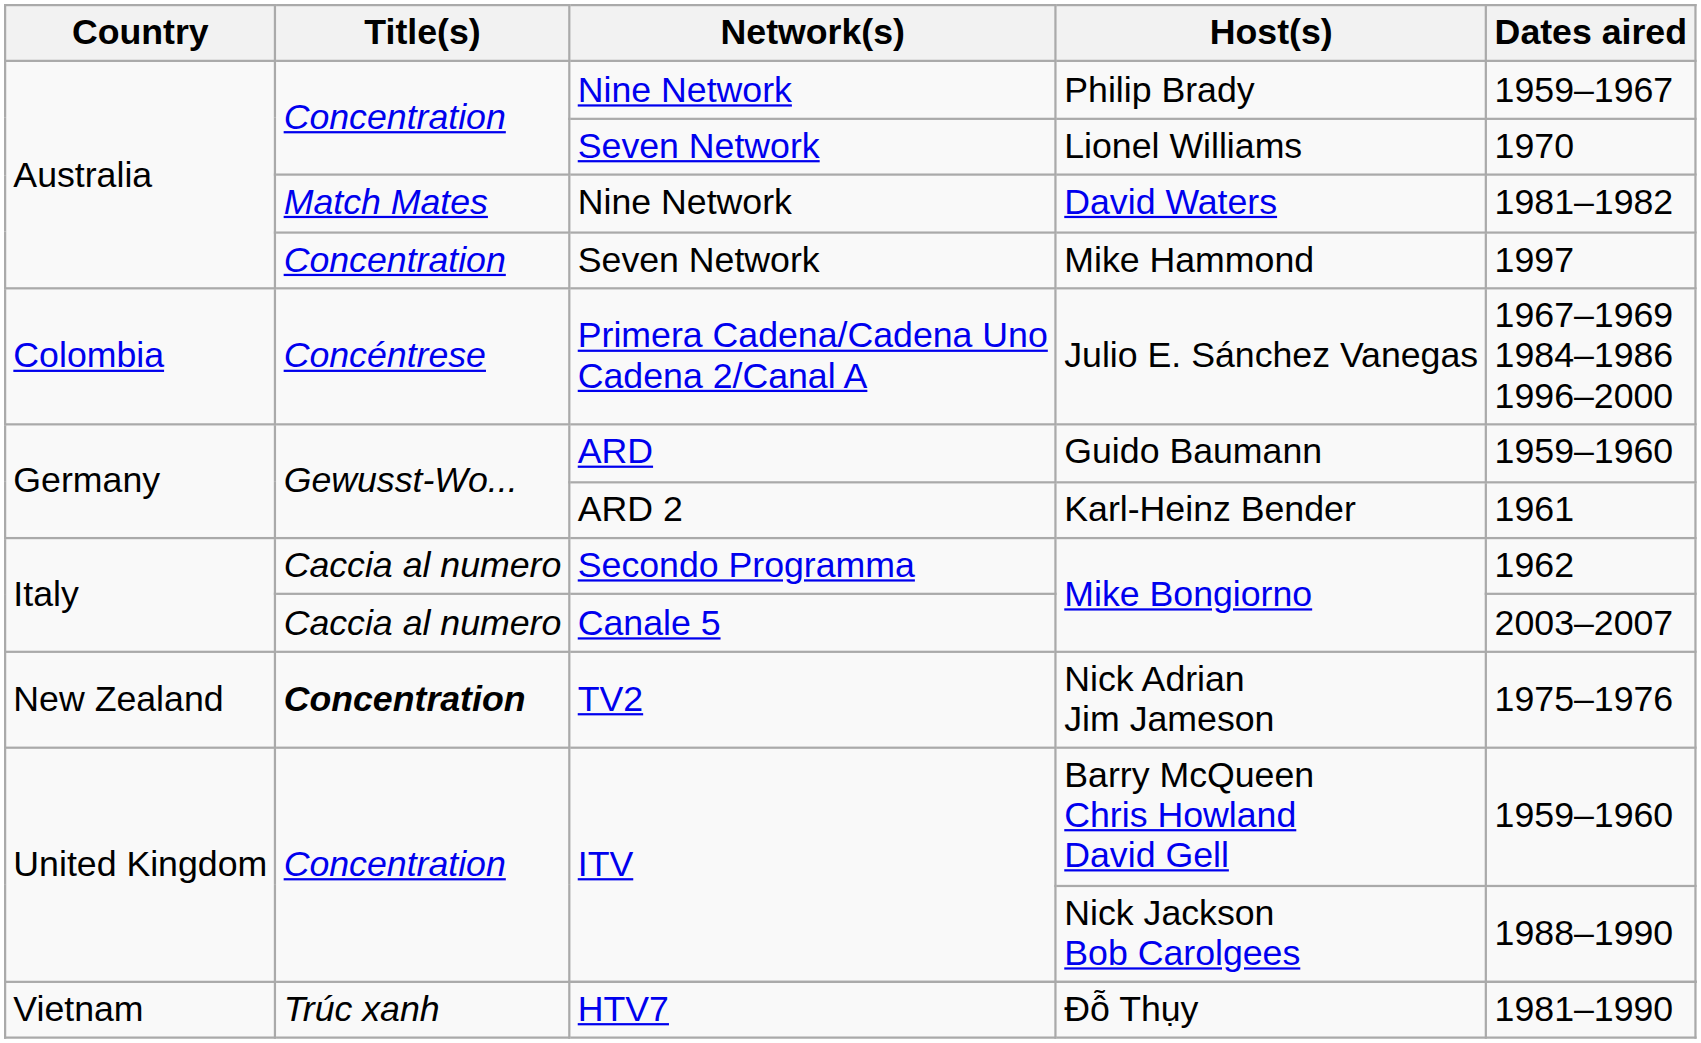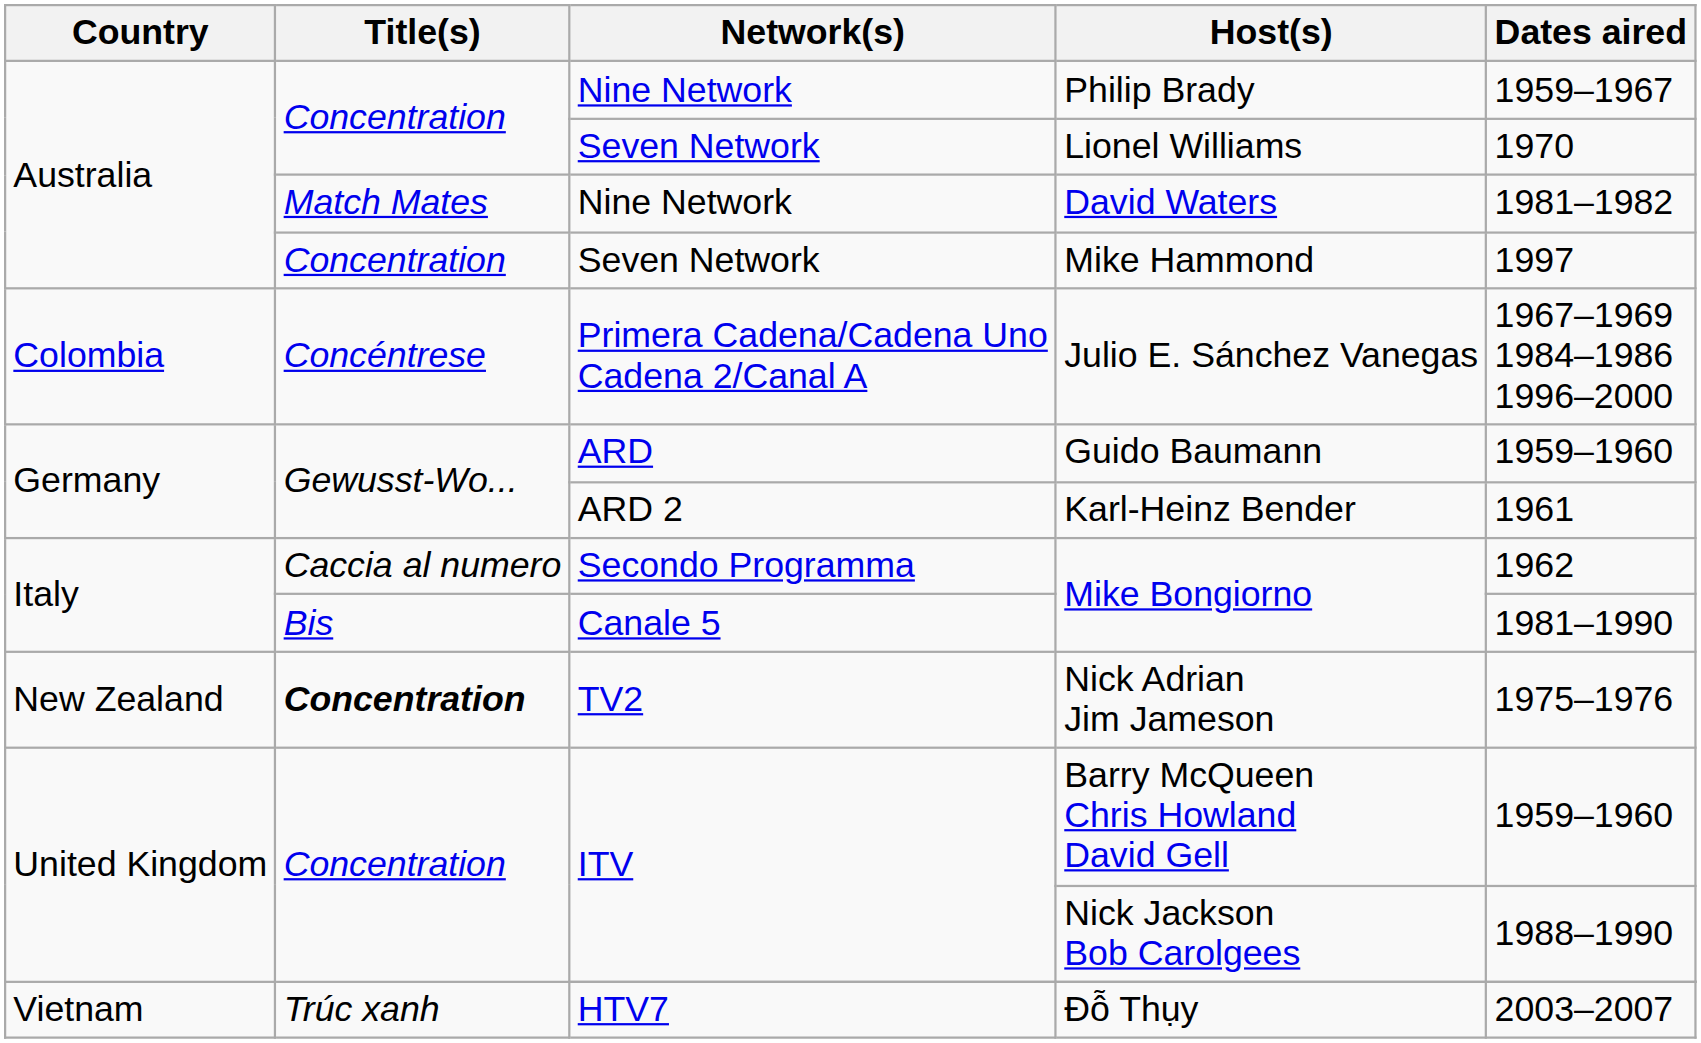 <table class="wikitable" style="text-align: left;">
 <tr>
 <th>Country</th>
 <th>Title(s)</th>
 <th>Network(s)</th>
 <th>Host(s)</th>
 <th>Dates aired</th>
 </tr>
 <tr>
 <td rowspan="4"> Australia</td>
 <td rowspan="2"><em><a href='#'>Concentration</a></em></td>
 <td><a href='#'>Nine Network</a></td>
 <td>Philip Brady</td>
 <td>1959–1967</td>
 </tr>
 <tr>
 <td><a href='#'>Seven Network</a></td>
 <td>Lionel Williams</td>
 <td>1970</td>
 </tr>
 <tr>
 <td><em><a href='#'>Match Mates</a></em></td>
 <td>Nine Network</td>
 <td><a href='#'>David Waters</a></td>
 <td>1981–1982</td>
 </tr>
 <tr>
 <td><em><a href='#'>Concentration</a></em></td>
 <td>Seven Network</td>
 <td>Mike Hammond</td>
 <td>1997</td>
 </tr>
 <tr>
 <td> <a href='#'>Colombia</a></td>
 <td><em><a href='#'>Concéntrese</a></em></td>
 <td><a href='#'>Primera Cadena/Cadena Uno</a><br><a href='#'>Cadena 2/Canal A</a></td>
 <td>Julio E. Sánchez Vanegas</td>
 <td>1967–1969<br>1984–1986<br>1996–2000</td>
 </tr>
 <tr>
 <td rowspan="2"> Germany</td>
 <td rowspan="2"><em>Gewusst-Wo...</em></td>
 <td><a href='#'>ARD</a></td>
 <td>Guido Baumann</td>
 <td>1959–1960</td>
 </tr>
 <tr>
 <td>ARD 2</td>
 <td>Karl-Heinz Bender</td>
 <td>1961</td>
 </tr>
 <tr>
 <td rowspan="2"> Italy</td>
 <td><em>Caccia al numero</em></td>
 <td><a href='#'>Secondo Programma</a></td>
 <td rowspan="2"><a href='#'>Mike Bongiorno</a></td>
 <td>1962</td>
 </tr>
 <tr>
-<td><em>Caccia al numero</em></td>
+<td><em><a href='#'>Bis</a></em></td>
 <td><a href='#'>Canale 5</a></td>
-<td>2003–2007</td>
+<td>1981–1990</td>
 </tr>
 <tr>
 <td> New Zealand</td>
 <td><strong><em>Concentration</em></strong></td>
 <td><a href='#'>TV2</a></td>
 <td>Nick Adrian<br>Jim Jameson</td>
 <td>1975–1976</td>
 </tr>
 <tr>
 <td rowspan="2"> United Kingdom</td>
 <td rowspan="2"><em><a href='#'>Concentration</a></em></td>
 <td rowspan="2"><a href='#'>ITV</a></td>
 <td>Barry McQueen<br><a href='#'>Chris Howland</a><br><a href='#'>David Gell</a></td>
 <td>1959–1960</td>
 </tr>
 <tr>
 <td>Nick Jackson<br><a href='#'>Bob Carolgees</a></td>
 <td>1988–1990</td>
 </tr>
 <tr>
 <td rowspan="2"> Vietnam</td>
 <td rowspan="2"><em>Trúc xanh</em></td>
 </tr>
 <tr>
 <td><a href='#'>HTV7</a></td>
 <td>Đỗ Thụy</td>
-<td>1981–1990</td>
+<td>2003–2007</td>
 </tr>
 </table>
